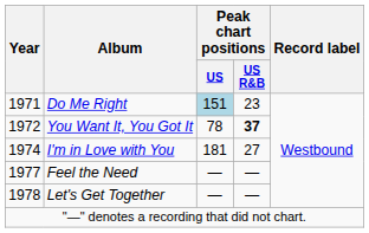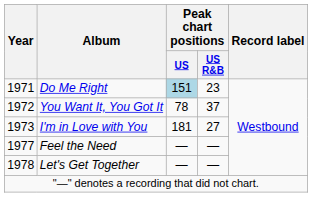 <table class="wikitable" style="text-align:center;">
 <tr>
 <th rowspan="2">Year</th>
 <th rowspan="2">Album</th>
 <th colspan="2">Peak chart positions</th>
 <th rowspan="2">Record label</th>
 </tr>
 <tr style="font-size:smaller;">
 <th width="35"><a href='#'>US</a><br></th>
 <th width="35"><a href='#'>US R&B</a><br></th>
 </tr>
 <tr>
 <td rowspan="1">1971</td>
 <td align="left"><em><a href='#'>Do Me Right</a></em></td>
 <td style="background: lightblue;">151</td>
 <td>23</td>
 <td rowspan="5"><a href='#'>Westbound</a></td>
 </tr>
 <tr>
 <td rowspan="1">1972</td>
 <td align="left"><em><a href='#'>You Want It, You Got It</a></em></td>
 <td>78</td>
-<td><strong>37</strong></td>
+<td>37</td>
 </tr>
 <tr>
-<td rowspan="1">1974</td>
+<td rowspan="1">1973</td>
 <td align="left"><em><a href='#'>I'm in Love with You</a></em></td>
 <td>181</td>
 <td>27</td>
 </tr>
 <tr>
 <td rowspan="1">1977</td>
 <td align="left"><em>Feel the Need</em></td>
 <td>—</td>
 <td>—</td>
 </tr>
 <tr>
 <td rowspan="1">1978</td>
 <td align="left"><em>Let's Get Together</em></td>
 <td>—</td>
 <td>—</td>
 </tr>
 <tr>
 <td colspan="15" style="font-size:90%">"—" denotes a recording that did not chart.</td>
 </tr>
 </table>
